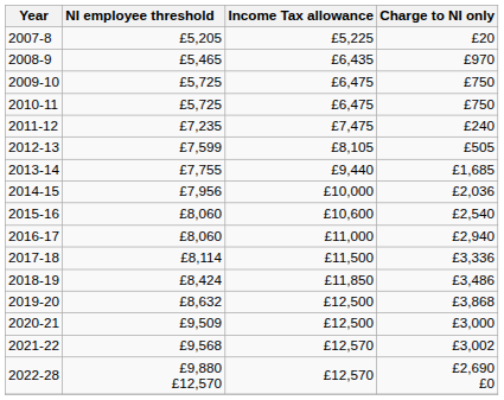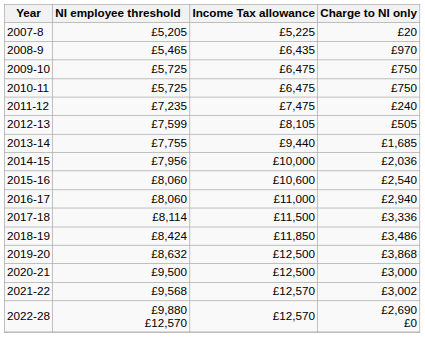 <table class=wikitable>
 <tr>
 <th>Year</th>
 <th>NI employee threshold  </th>
 <th>Income Tax allowance</th>
 <th>Charge to NI only</th>
 </tr>
 <tr>
 <td>2007-8</td>
 <td align=right>£5,205</td>
 <td align=right>£5,225</td>
 <td align=right>£20</td>
 </tr>
 <tr>
 <td>2008-9</td>
 <td align=right>£5,465</td>
 <td align=right>£6,435</td>
 <td align=right>£970</td>
 </tr>
 <tr>
 <td>2009-10</td>
 <td align=right>£5,725</td>
 <td align=right>£6,475</td>
 <td align=right>£750</td>
 </tr>
 <tr>
 <td>2010-11</td>
 <td align=right>£5,725</td>
 <td align=right>£6,475</td>
 <td align=right>£750</td>
 </tr>
 <tr>
 <td>2011-12</td>
 <td align=right>£7,235</td>
 <td align=right>£7,475</td>
 <td align=right>£240</td>
 </tr>
 <tr>
 <td>2012-13</td>
 <td align=right>£7,599</td>
 <td align=right>£8,105</td>
 <td align=right>£505</td>
 </tr>
 <tr>
 <td>2013-14</td>
 <td align=right>£7,755</td>
 <td align=right>£9,440</td>
 <td align=right>£1,685</td>
 </tr>
 <tr>
 <td>2014-15</td>
 <td align=right>£7,956</td>
 <td align=right>£10,000</td>
 <td align=right>£2,036</td>
 </tr>
 <tr>
 <td>2015-16</td>
 <td align=right>£8,060</td>
 <td align=right>£10,600</td>
 <td align=right>£2,540</td>
 </tr>
 <tr>
 <td>2016-17</td>
 <td align=right>£8,060</td>
 <td align=right>£11,000</td>
 <td align=right>£2,940</td>
 </tr>
 <tr>
 <td>2017-18</td>
 <td align=right>£8,114</td>
 <td align=right>£11,500</td>
 <td align=right>£3,336</td>
 </tr>
 <tr>
 <td>2018-19</td>
 <td align=right>£8,424</td>
 <td align=right>£11,850</td>
 <td align=right>£3,486</td>
 </tr>
 <tr>
 <td>2019-20</td>
 <td align=right>£8,632</td>
 <td align=right>£12,500</td>
 <td align=right>£3,868</td>
 </tr>
 <tr>
 <td>2020-21</td>
-<td align=right>£9,509</td>
+<td align=right>£9,500</td>
 <td align=right>£12,500</td>
 <td align=right>£3,000</td>
 </tr>
 <tr>
 <td>2021-22</td>
 <td align=right>£9,568</td>
 <td align=right>£12,570</td>
 <td align=right>£3,002</td>
 </tr>
 <tr>
 <td>2022-28</td>
 <td align=right>  £9,880 <br>£12,570</td>
 <td align=right>£12,570</td>
 <td align=right>£2,690<br>£0</td>
 </tr>
 <tr>
 </tr>
 </table>
